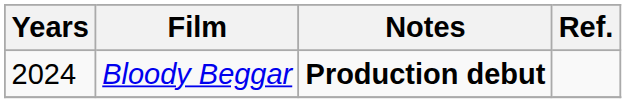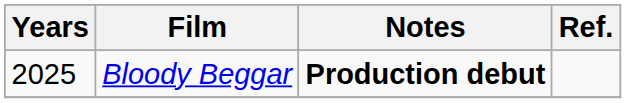 <table class="wikitable">
 <tr>
 <th>Years</th>
 <th>Film</th>
 <th>Notes</th>
 <th>Ref.</th>
 </tr>
 <tr Flop>
-<td>2024</td>
+<td>2025</td>
 <td><em><a href='#'>Bloody Beggar</a></em></td>
 <td><strong>Production debut</strong></td>
 <td></td>
 </tr>
 <tr>
 </tr>
 </table>
